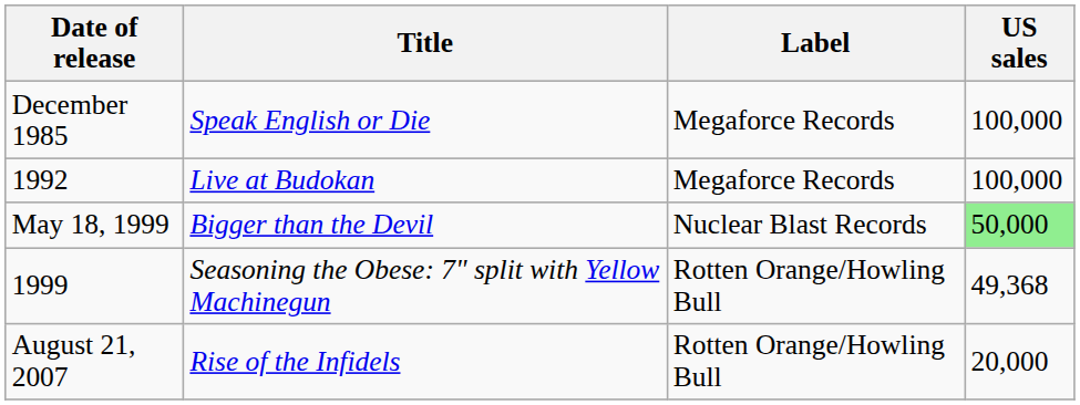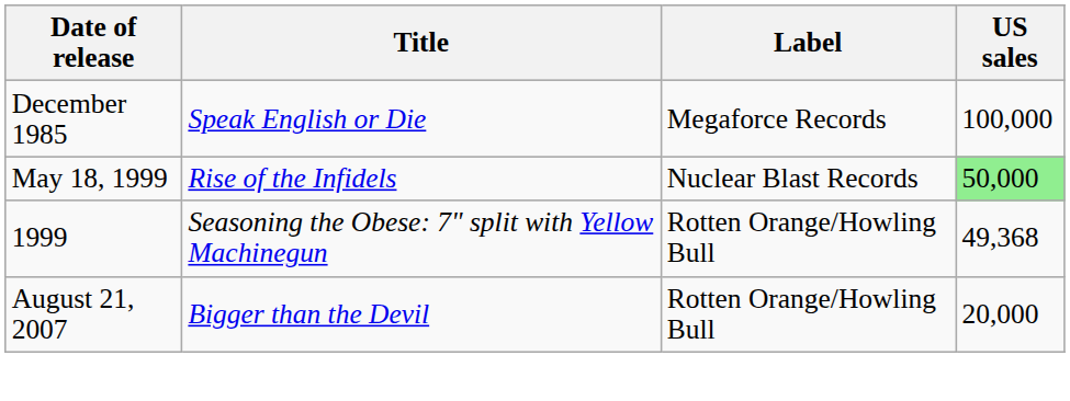 <table class="wikitable">
 <tr>
 <th>Date of release</th>
 <th>Title</th>
 <th>Label</th>
 <th>US sales</th>
 </tr>
 <tr>
 <td>December 1985</td>
 <td><em><a href='#'>Speak English or Die</a></em></td>
 <td>Megaforce Records</td>
 <td>100,000</td>
 </tr>
 <tr>
-<td>1992</td>
-<td><em><a href='#'>Live at Budokan</a></em></td>
-<td>Megaforce Records</td>
-<td>100,000</td>
-</tr>
-<tr>
 <td>May 18, 1999</td>
-<td><em><a href='#'>Bigger than the Devil</a></em></td>
+<td><em><a href='#'>Rise of the Infidels</a></em></td>
 <td>Nuclear Blast Records</td>
 <td style="background: lightgreen;">50,000</td>
 </tr>
 <tr>
 <td>1999</td>
 <td><em>Seasoning the Obese: 7" split with <a href='#'>Yellow Machinegun</a></em></td>
 <td>Rotten Orange/Howling Bull</td>
 <td>49,368</td>
 </tr>
 <tr>
 <td>August 21, 2007</td>
-<td><em><a href='#'>Rise of the Infidels</a></em></td>
+<td><em><a href='#'>Bigger than the Devil</a></em></td>
 <td>Rotten Orange/Howling Bull</td>
 <td>20,000</td>
 </tr>
 </table>
